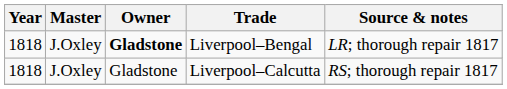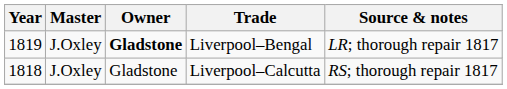 <table class=" wikitable">
 <tr>
 <th>Year</th>
 <th>Master</th>
 <th>Owner</th>
 <th>Trade</th>
 <th>Source & notes</th>
 </tr>
 <tr>
-<td>1818</td>
+<td>1819</td>
 <td>J.Oxley</td>
 <td><strong>Gladstone</strong></td>
 <td>Liverpool–Bengal</td>
 <td><em>LR</em>; thorough repair 1817</td>
 </tr>
 <tr>
 <td>1818</td>
 <td>J.Oxley</td>
 <td>Gladstone</td>
 <td>Liverpool–Calcutta</td>
 <td><em>RS</em>; thorough repair 1817</td>
 </tr>
 <tr>
 </tr>
 </table>
